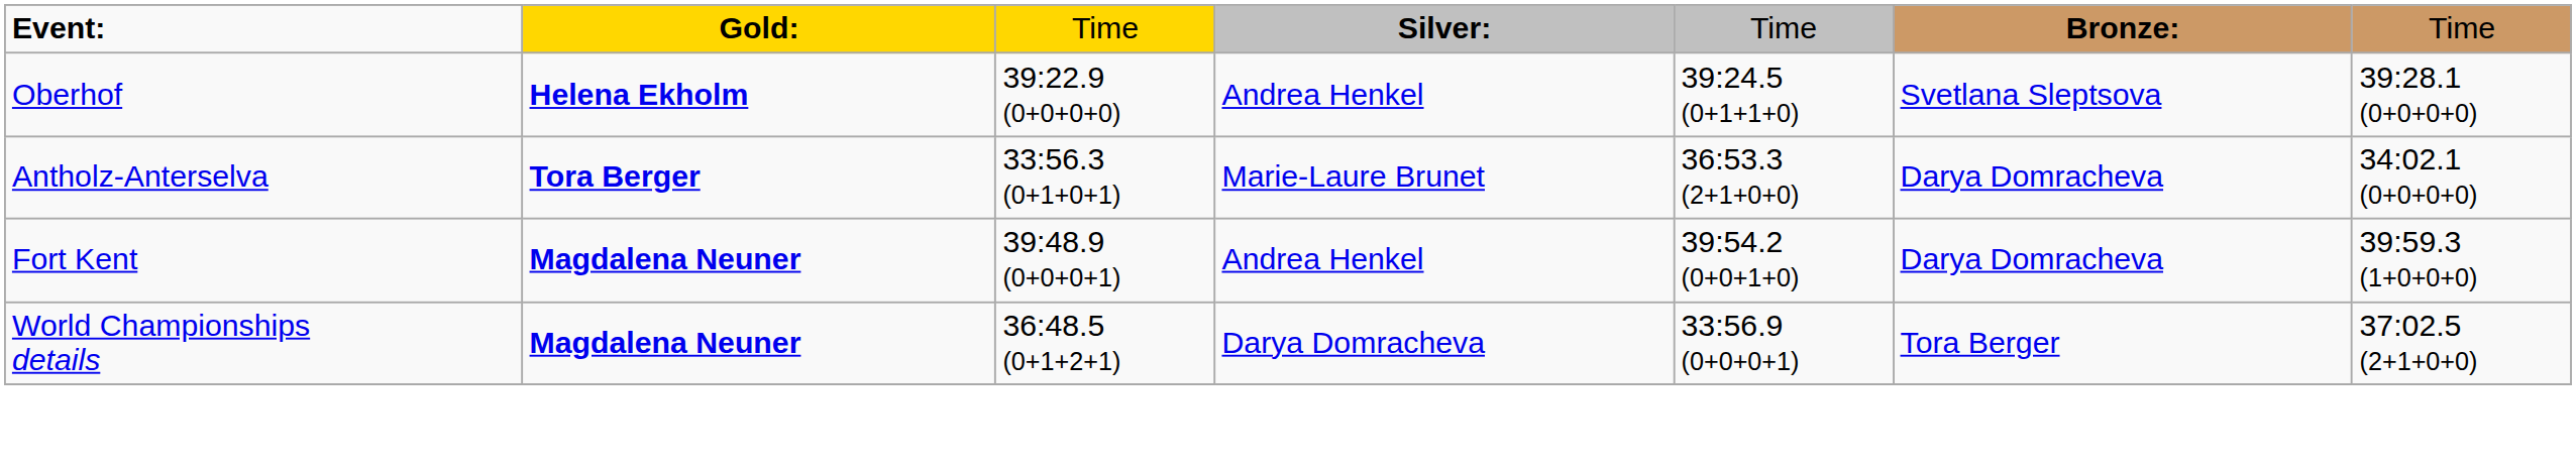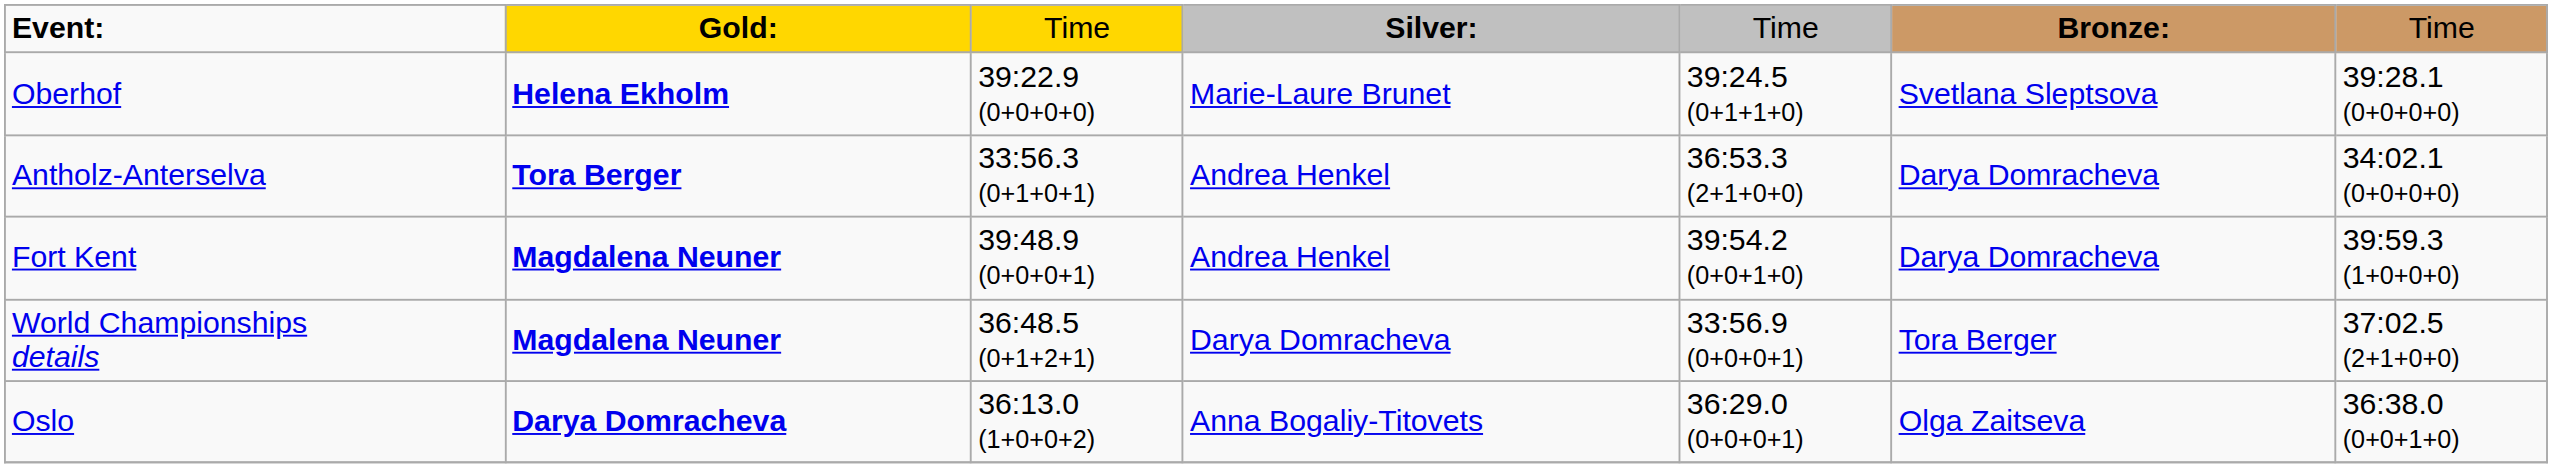 <table class="wikitable" width=85%>
 <tr>
 <td><strong>Event:</strong></td>
 <td style="text-align:center;background-color:gold;"><strong>Gold:</strong></td>
 <td style="text-align:center;background-color:gold;">Time</td>
 <td style="text-align:center;background-color:silver;"><strong>Silver:</strong></td>
 <td style="text-align:center;background-color:silver;">Time</td>
 <td style="text-align:center;background-color:#CC9966;"><strong>Bronze:</strong></td>
 <td style="text-align:center;background-color:#CC9966;">Time</td>
 </tr>
 <tr>
 <td><a href='#'>Oberhof</a><br></td>
 <td><strong><a href='#'>Helena Ekholm</a></strong><br><small></small></td>
 <td>39:22.9<br><small>(0+0+0+0)</small></td>
-<td><a href='#'>Andrea Henkel</a><br><small></small></td>
+<td><a href='#'>Marie-Laure Brunet</a><br><small></small></td>
 <td>39:24.5<br><small>(0+1+1+0)</small></td>
 <td><a href='#'>Svetlana Sleptsova</a><br><small></small></td>
 <td>39:28.1<br><small>(0+0+0+0)</small></td>
 </tr>
 <tr>
 <td><a href='#'>Antholz-Anterselva</a><br></td>
 <td><strong><a href='#'>Tora Berger</a></strong><br><small></small></td>
 <td>33:56.3<br><small>(0+1+0+1)</small></td>
-<td><a href='#'>Marie-Laure Brunet</a><br><small></small></td>
+<td><a href='#'>Andrea Henkel</a><br><small></small></td>
 <td>36:53.3 <br><small>(2+1+0+0)</small></td>
 <td><a href='#'>Darya Domracheva</a><br><small></small></td>
 <td>34:02.1<br><small>(0+0+0+0)</small></td>
 </tr>
 <tr>
 <td><a href='#'>Fort Kent</a><br></td>
 <td><strong><a href='#'>Magdalena Neuner</a></strong><br><small></small></td>
 <td>39:48.9<br><small>(0+0+0+1)</small></td>
 <td><a href='#'>Andrea Henkel</a><br><small></small></td>
 <td>39:54.2<br><small>(0+0+1+0)</small></td>
 <td><a href='#'>Darya Domracheva</a><br><small></small></td>
 <td>39:59.3 <br><small>(1+0+0+0)</small></td>
 </tr>
 <tr>
 <td><a href='#'>World Championships</a><br><em><a href='#'>details</a></em></td>
 <td><strong><a href='#'>Magdalena Neuner</a></strong><br><small></small></td>
 <td>36:48.5 <br><small>(0+1+2+1)</small></td>
 <td><a href='#'>Darya Domracheva</a><br><small></small></td>
 <td>33:56.9<br><small>(0+0+0+1)</small></td>
 <td><a href='#'>Tora Berger</a><br><small></small></td>
 <td>37:02.5<br><small>(2+1+0+0)</small></td>
 </tr>
 <tr>
+<td><a href='#'>Oslo</a><br></td>
+<td><strong><a href='#'>Darya Domracheva</a></strong><br><small></small></td>
+<td>36:13.0 <br><small>(1+0+0+2)</small></td>
+<td><a href='#'>Anna Bogaliy-Titovets</a><br><small></small></td>
+<td>36:29.0	<br><small>(0+0+0+1)</small></td>
+<td><a href='#'>Olga Zaitseva</a><br><small></small></td>
+<td>36:38.0<br><small>(0+0+1+0)</small></td>
+</tr>
+<tr>
 </tr>
 </table>
